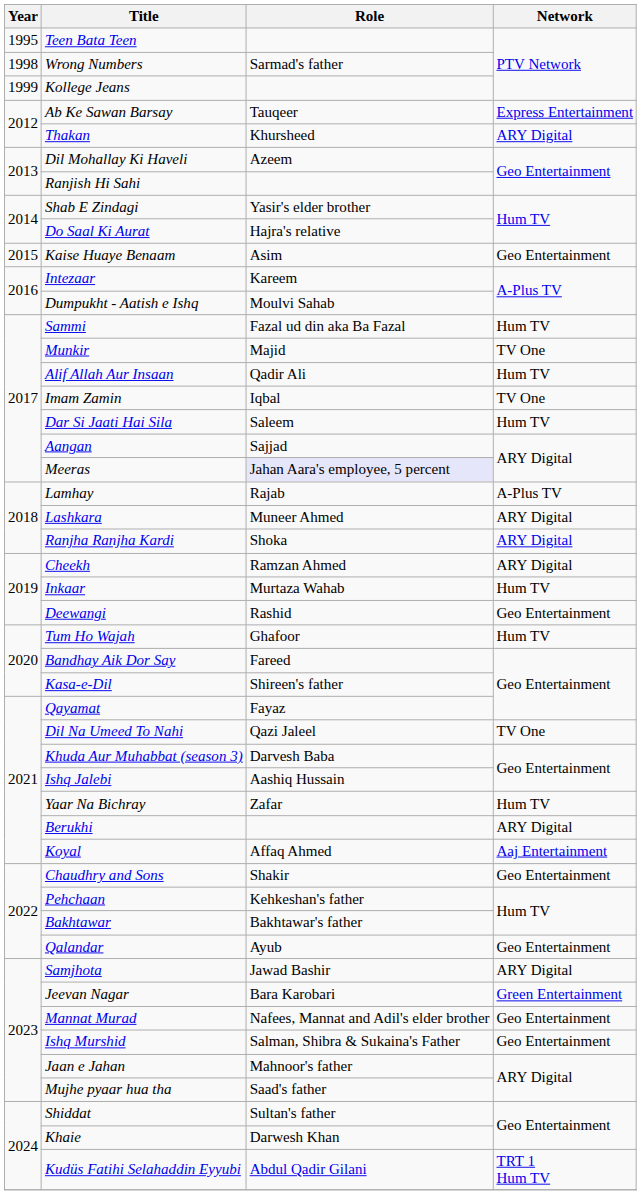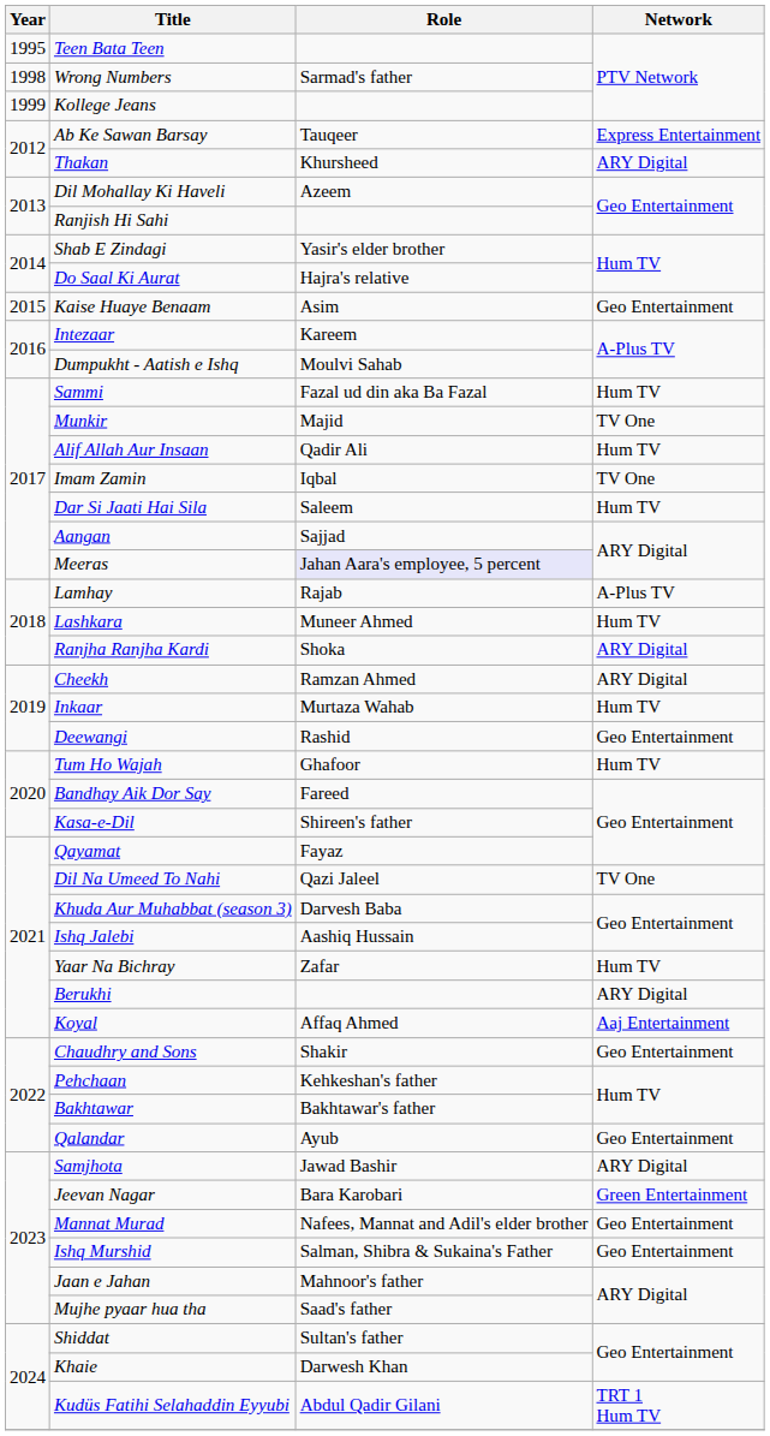 <table class="wikitable sortable">
 <tr>
 <th>Year</th>
 <th>Title</th>
 <th>Role</th>
 <th>Network</th>
 </tr>
 <tr>
 <td>1995</td>
 <td><em><a href='#'>Teen Bata Teen</a></em></td>
 <td></td>
 <td rowspan="3"><a href='#'>PTV Network</a></td>
 </tr>
 <tr>
 <td>1998</td>
 <td><em>Wrong Numbers</em></td>
 <td>Sarmad's father</td>
 </tr>
 <tr>
 <td>1999</td>
 <td><em>Kollege Jeans</em></td>
 <td></td>
 </tr>
 <tr>
 <td rowspan=2>2012</td>
 <td><em>Ab Ke Sawan Barsay</em></td>
 <td>Tauqeer</td>
 <td><a href='#'>Express Entertainment</a></td>
 </tr>
 <tr>
 <td><em><a href='#'>Thakan</a></em></td>
 <td>Khursheed</td>
 <td><a href='#'>ARY Digital</a></td>
 </tr>
 <tr>
 <td rowspan=2>2013</td>
 <td><em>Dil Mohallay Ki Haveli</em></td>
 <td>Azeem</td>
 <td rowspan="2"><a href='#'>Geo Entertainment</a></td>
 </tr>
 <tr>
 <td><em>Ranjish Hi Sahi</em></td>
 <td></td>
 </tr>
 <tr>
 <td rowspan=2>2014</td>
 <td><em>Shab E Zindagi</em></td>
 <td>Yasir's elder brother</td>
 <td rowspan="2"><a href='#'>Hum TV</a></td>
 </tr>
 <tr>
 <td><em><a href='#'>Do Saal Ki Aurat</a></em></td>
 <td>Hajra's relative</td>
 </tr>
 <tr>
 <td>2015</td>
 <td><em>Kaise Huaye Benaam</em></td>
 <td>Asim</td>
 <td>Geo Entertainment</td>
 </tr>
 <tr>
 <td rowspan=2>2016</td>
 <td><em><a href='#'>Intezaar</a></em></td>
 <td>Kareem</td>
 <td rowspan="2"><a href='#'>A-Plus TV</a></td>
 </tr>
 <tr>
 <td><em>Dumpukht - Aatish e Ishq</em></td>
 <td>Moulvi Sahab</td>
 </tr>
 <tr>
 <td rowspan=7>2017</td>
 <td><em><a href='#'>Sammi</a></em></td>
 <td>Fazal ud din aka Ba Fazal</td>
 <td>Hum TV</td>
 </tr>
 <tr>
 <td><em><a href='#'>Munkir</a></em></td>
 <td>Majid</td>
 <td>TV One</td>
 </tr>
 <tr>
 <td><em><a href='#'>Alif Allah Aur Insaan</a></em></td>
 <td>Qadir Ali</td>
 <td>Hum TV</td>
 </tr>
 <tr>
 <td><em>Imam Zamin</em></td>
 <td>Iqbal</td>
 <td>TV One</td>
 </tr>
 <tr>
 <td><em><a href='#'>Dar Si Jaati Hai Sila</a></em></td>
 <td>Saleem</td>
 <td>Hum TV</td>
 </tr>
 <tr>
 <td><em><a href='#'>Aangan</a></em></td>
 <td>Sajjad</td>
 <td rowspan="2">ARY Digital</td>
 </tr>
 <tr>
 <td><em>Meeras</em></td>
 <td style="background: lavender;">Jahan Aara's employee, 5 percent</td>
 </tr>
 <tr>
 <td rowspan=3>2018</td>
 <td><em>Lamhay</em></td>
 <td>Rajab</td>
 <td>A-Plus TV</td>
 </tr>
 <tr>
 <td><em><a href='#'>Lashkara</a></em></td>
 <td>Muneer Ahmed</td>
-<td>ARY Digital</td>
+<td>Hum TV</td>
 </tr>
 <tr>
 <td><em><a href='#'>Ranjha Ranjha Kardi</a></em></td>
 <td>Shoka</td>
 <td><a href='#'>ARY Digital</a></td>
 </tr>
 <tr>
 <td rowspan=3>2019</td>
 <td><em><a href='#'>Cheekh</a></em></td>
 <td>Ramzan Ahmed</td>
 <td>ARY Digital</td>
 </tr>
 <tr>
 <td><em><a href='#'>Inkaar</a></em></td>
 <td>Murtaza Wahab</td>
 <td>Hum TV</td>
 </tr>
 <tr>
 <td><em><a href='#'>Deewangi</a></em></td>
 <td>Rashid</td>
 <td>Geo Entertainment</td>
 </tr>
 <tr>
 <td rowspan=3>2020</td>
 <td><em><a href='#'>Tum Ho Wajah</a></em></td>
 <td>Ghafoor</td>
 <td>Hum TV</td>
 </tr>
 <tr>
 <td><em><a href='#'>Bandhay Aik Dor Say</a></em></td>
 <td>Fareed</td>
 <td rowspan="3">Geo Entertainment</td>
 </tr>
 <tr>
 <td><em><a href='#'>Kasa-e-Dil</a></em></td>
 <td>Shireen's father</td>
 </tr>
 <tr>
 <td rowspan=7>2021</td>
 <td><em><a href='#'>Qayamat</a></em></td>
 <td>Fayaz</td>
 </tr>
 <tr>
 <td><em><a href='#'>Dil Na Umeed To Nahi</a></em></td>
 <td>Qazi Jaleel</td>
 <td>TV One</td>
 </tr>
 <tr>
 <td><em><a href='#'>Khuda Aur Muhabbat (season 3)</a></em></td>
 <td>Darvesh Baba</td>
 <td rowspan="2">Geo Entertainment</td>
 </tr>
 <tr>
 <td><em><a href='#'>Ishq Jalebi</a></em></td>
 <td>Aashiq Hussain</td>
 </tr>
 <tr>
 <td><em>Yaar Na Bichray</em></td>
 <td>Zafar</td>
 <td>Hum TV</td>
 </tr>
 <tr>
 <td><em><a href='#'>Berukhi</a></em></td>
 <td></td>
 <td>ARY Digital</td>
 </tr>
 <tr>
 <td><em><a href='#'>Koyal</a></em></td>
 <td>Affaq Ahmed</td>
 <td><a href='#'>Aaj Entertainment</a></td>
 </tr>
 <tr>
 <td rowspan="4">2022</td>
 <td><em><a href='#'>Chaudhry and Sons</a></em></td>
 <td>Shakir</td>
 <td>Geo Entertainment</td>
 </tr>
 <tr>
 <td><em><a href='#'>Pehchaan</a></em></td>
 <td>Kehkeshan's father</td>
 <td rowspan="2">Hum TV</td>
 </tr>
 <tr>
 <td><em><a href='#'>Bakhtawar</a></em></td>
 <td>Bakhtawar's father</td>
 </tr>
 <tr>
 <td><em><a href='#'>Qalandar</a></em></td>
 <td>Ayub</td>
 <td>Geo Entertainment</td>
 </tr>
 <tr>
 <td rowspan="6">2023</td>
 <td><em><a href='#'>Samjhota</a></em></td>
 <td>Jawad Bashir</td>
 <td>ARY Digital</td>
 </tr>
 <tr>
 <td><em>Jeevan Nagar</em></td>
 <td>Bara Karobari</td>
 <td><a href='#'>Green Entertainment</a></td>
 </tr>
 <tr>
 <td><em><a href='#'>Mannat Murad</a></em></td>
 <td>Nafees, Mannat and Adil's elder brother</td>
 <td>Geo Entertainment</td>
 </tr>
 <tr>
 <td><em><a href='#'>Ishq Murshid</a></em></td>
 <td>Salman, Shibra & Sukaina's Father</td>
 <td>Geo Entertainment</td>
 </tr>
 <tr>
 <td><em>Jaan e Jahan</em></td>
 <td>Mahnoor's father</td>
 <td rowspan=2>ARY Digital</td>
 </tr>
 <tr>
 <td><em>Mujhe pyaar hua tha</em></td>
 <td>Saad's father</td>
 </tr>
 <tr>
 <td rowspan="3">2024</td>
 <td><em>Shiddat</em></td>
 <td>Sultan's father</td>
 <td rowspan=2>Geo Entertainment</td>
 </tr>
 <tr>
 <td><em>Khaie</em></td>
 <td>Darwesh Khan</td>
 </tr>
 <tr>
 <td><em><a href='#'>Kudüs Fatihi Selahaddin Eyyubi</a></em></td>
 <td><a href='#'>Abdul Qadir Gilani</a></td>
 <td><a href='#'>TRT 1</a><br><a href='#'>Hum TV</a></td>
 </tr>
 <tr>
 </tr>
 </table>
